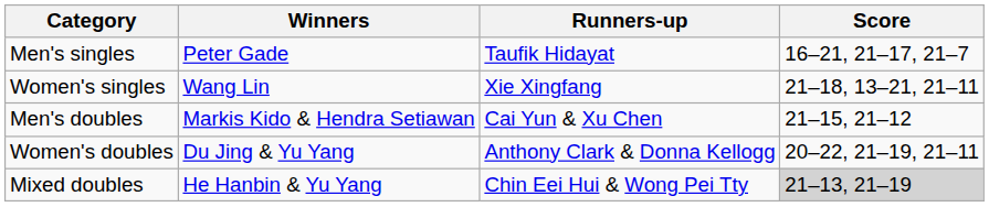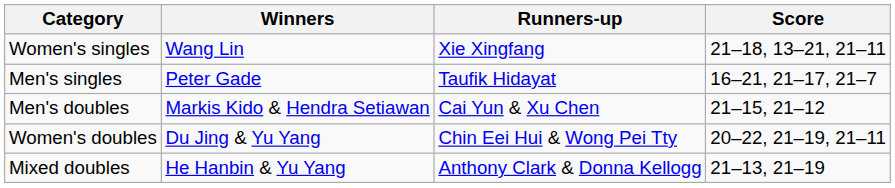 <table class=wikitable style="margin:auto;">
 <tr>
 <th>Category</th>
 <th>Winners</th>
 <th>Runners-up</th>
 <th>Score</th>
 </tr>
 <tr>
+<td>Women's singles</td>
+<td> <a href='#'>Wang Lin</a></td>
+<td> <a href='#'>Xie Xingfang</a></td>
+<td>21–18, 13–21, 21–11</td>
+</tr>
+<tr>
 <td>Men's singles</td>
 <td> <a href='#'>Peter Gade</a></td>
 <td> <a href='#'>Taufik Hidayat</a></td>
 <td>16–21, 21–17, 21–7</td>
-</tr>
-<tr>
-<td>Women's singles</td>
-<td> <a href='#'>Wang Lin</a></td>
-<td> <a href='#'>Xie Xingfang</a></td>
-<td>21–18, 13–21, 21–11</td>
 </tr>
 <tr>
 <td>Men's doubles</td>
 <td> <a href='#'>Markis Kido</a> & <a href='#'>Hendra Setiawan</a></td>
 <td> <a href='#'>Cai Yun</a> & <a href='#'>Xu Chen</a></td>
 <td>21–15, 21–12</td>
 </tr>
 <tr>
 <td>Women's doubles</td>
 <td> <a href='#'>Du Jing</a> & <a href='#'>Yu Yang</a></td>
-<td> <a href='#'>Anthony Clark</a> & <a href='#'>Donna Kellogg</a></td>
+<td> <a href='#'>Chin Eei Hui</a> & <a href='#'>Wong Pei Tty</a></td>
 <td>20–22, 21–19, 21–11</td>
 </tr>
 <tr>
 <td>Mixed doubles</td>
 <td> <a href='#'>He Hanbin</a> & <a href='#'>Yu Yang</a></td>
-<td> <a href='#'>Chin Eei Hui</a> & <a href='#'>Wong Pei Tty</a></td>
-<td style="background: lightgrey;">21–13, 21–19</td>
+<td> <a href='#'>Anthony Clark</a> & <a href='#'>Donna Kellogg</a></td>
+<td>21–13, 21–19</td>
 </tr>
 </table>
